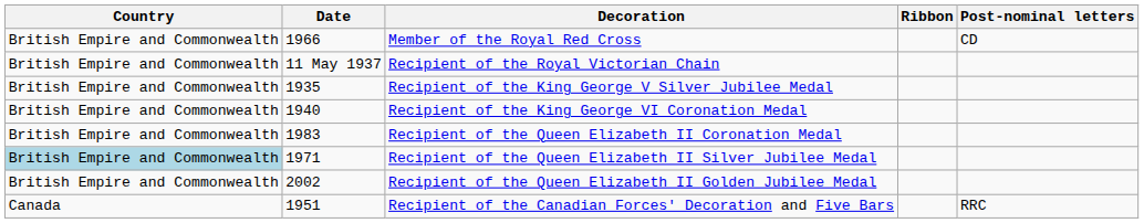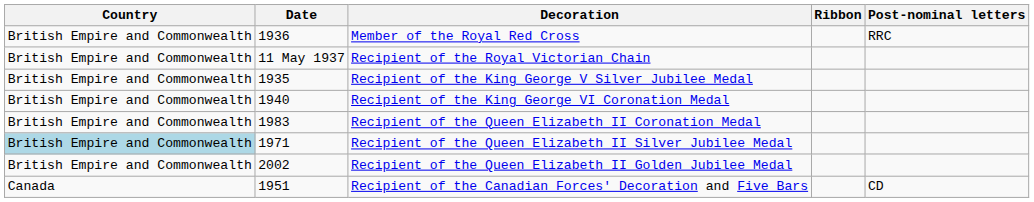 <table class="wikitable">
 <tr>
 <th>Country</th>
 <th>Date</th>
 <th>Decoration</th>
 <th>Ribbon</th>
 <th>Post-nominal letters</th>
 </tr>
 <tr>
 <td> British Empire and Commonwealth</td>
-<td>1966</td>
+<td>1936</td>
 <td><a href='#'>Member of the Royal Red Cross</a></td>
 <td></td>
-<td>CD</td>
+<td>RRC</td>
 </tr>
 <tr>
 <td> British Empire and Commonwealth</td>
 <td>11 May 1937</td>
 <td><a href='#'>Recipient of the Royal Victorian Chain</a></td>
 <td></td>
 <td></td>
 </tr>
 <tr>
 <td> British Empire and Commonwealth</td>
 <td>1935</td>
 <td><a href='#'>Recipient of the King George V Silver Jubilee Medal</a></td>
 <td></td>
 <td></td>
 </tr>
 <tr>
 <td> British Empire and Commonwealth</td>
 <td>1940</td>
 <td><a href='#'>Recipient of the King George VI Coronation Medal</a></td>
 <td></td>
 <td></td>
 </tr>
 <tr>
 <td> British Empire and Commonwealth</td>
 <td>1983</td>
 <td><a href='#'>Recipient of the Queen Elizabeth II Coronation Medal</a></td>
 <td></td>
 <td></td>
 </tr>
 <tr>
 <td style="background: lightblue;"> British Empire and Commonwealth</td>
 <td>1971</td>
 <td><a href='#'>Recipient of the Queen Elizabeth II Silver Jubilee Medal</a></td>
 <td></td>
 <td></td>
 </tr>
 <tr>
 <td> British Empire and Commonwealth</td>
 <td>2002</td>
 <td><a href='#'>Recipient of the Queen Elizabeth II Golden Jubilee Medal</a></td>
 <td></td>
 <td></td>
 </tr>
 <tr>
 <td> Canada</td>
 <td>1951</td>
 <td><a href='#'>Recipient of the Canadian Forces' Decoration</a> and <a href='#'>Five Bars</a></td>
 <td></td>
-<td>RRC</td>
+<td>CD</td>
 </tr>
 </table>
